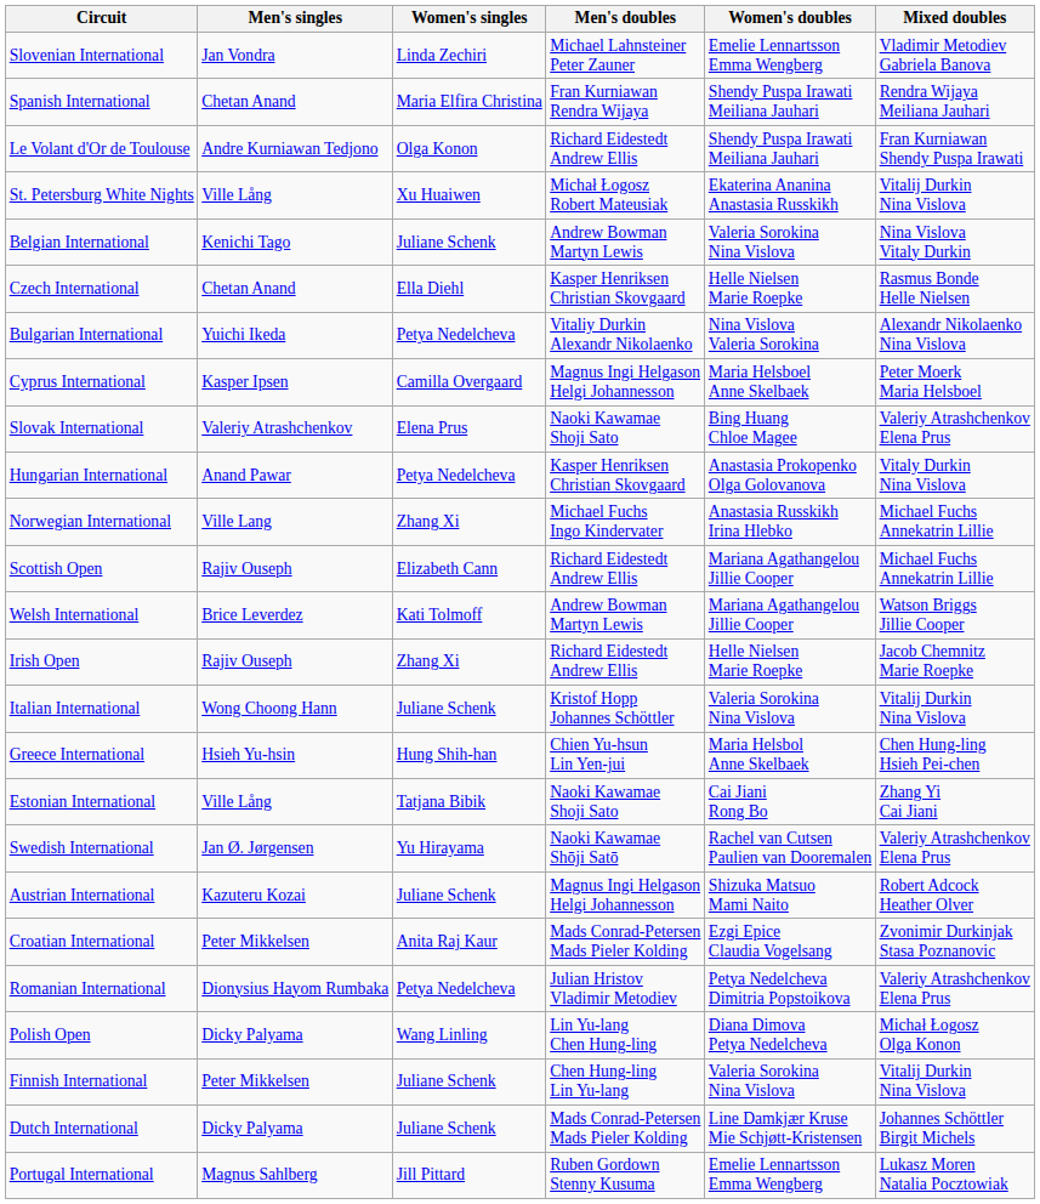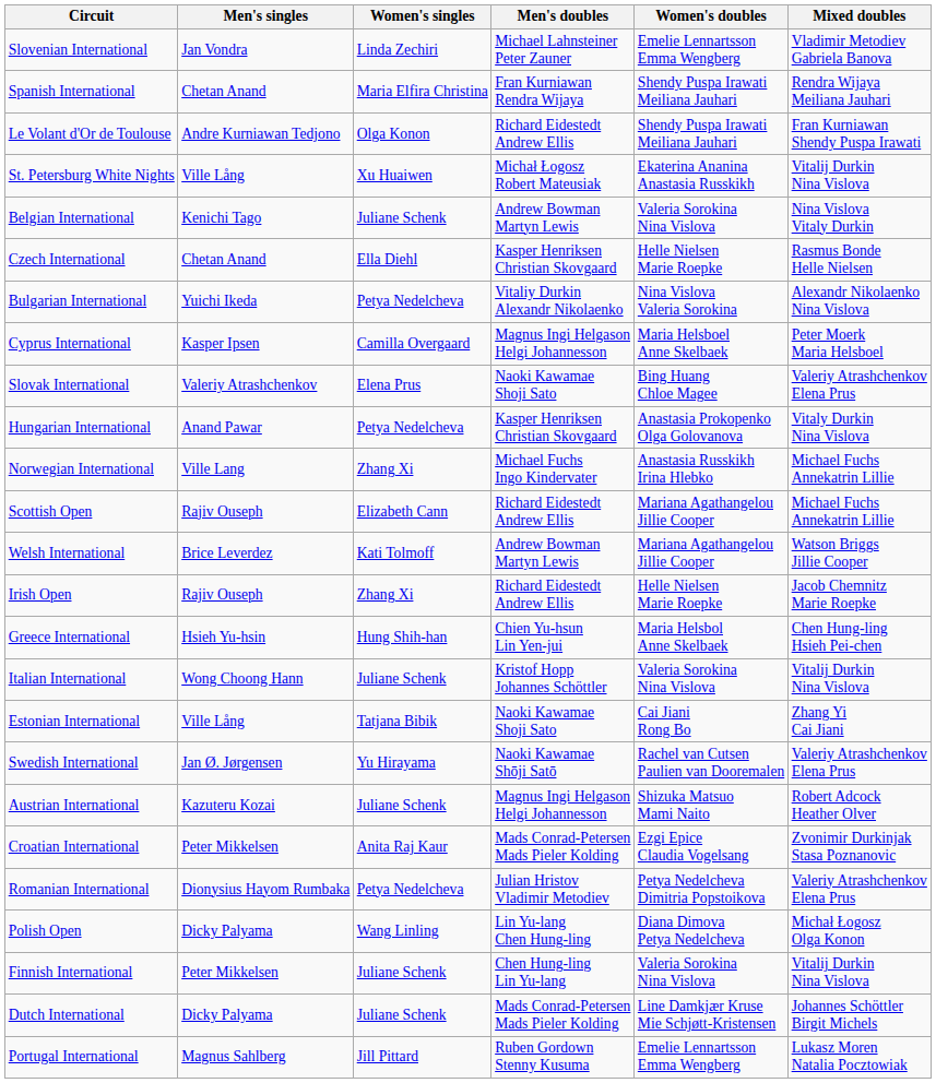 <table class=wikitable style="font-size:85%">
 <tr>
 <th>Circuit</th>
 <th>Men's singles</th>
 <th>Women's singles</th>
 <th>Men's doubles</th>
 <th>Women's doubles</th>
 <th>Mixed doubles</th>
 </tr>
 <tr>
 <td><a href='#'>Slovenian International</a></td>
 <td> <a href='#'>Jan Vondra</a></td>
 <td> <a href='#'>Linda Zechiri</a></td>
 <td> <a href='#'>Michael Lahnsteiner</a> <br> <a href='#'>Peter Zauner</a></td>
 <td> <a href='#'>Emelie Lennartsson</a><br> <a href='#'>Emma Wengberg</a></td>
 <td> <a href='#'>Vladimir Metodiev</a><br> <a href='#'>Gabriela Banova</a></td>
 </tr>
 <tr>
 <td><a href='#'>Spanish International</a></td>
 <td> <a href='#'>Chetan Anand</a></td>
 <td> <a href='#'>Maria Elfira Christina</a></td>
 <td> <a href='#'>Fran Kurniawan</a> <br>  <a href='#'>Rendra Wijaya</a></td>
 <td> <a href='#'>Shendy Puspa Irawati</a> <br>  <a href='#'>Meiliana Jauhari</a></td>
 <td> <a href='#'>Rendra Wijaya</a> <br>  <a href='#'>Meiliana Jauhari</a></td>
 </tr>
 <tr>
 <td><a href='#'>Le Volant d'Or de Toulouse</a></td>
 <td> <a href='#'>Andre Kurniawan Tedjono</a></td>
 <td> <a href='#'>Olga Konon</a></td>
 <td> <a href='#'>Richard Eidestedt</a><br> <a href='#'>Andrew Ellis</a></td>
 <td> <a href='#'>Shendy Puspa Irawati</a><br> <a href='#'>Meiliana Jauhari</a></td>
 <td> <a href='#'>Fran Kurniawan</a><br> <a href='#'>Shendy Puspa Irawati</a></td>
 </tr>
 <tr>
 <td><a href='#'>St. Petersburg White Nights</a></td>
 <td> <a href='#'>Ville Lång</a></td>
 <td> <a href='#'>Xu Huaiwen</a></td>
 <td> <a href='#'>Michał Łogosz</a> <br>  <a href='#'>Robert Mateusiak</a></td>
 <td> <a href='#'>Ekaterina Ananina</a> <br>   <a href='#'>Anastasia Russkikh</a></td>
 <td> <a href='#'>Vitalij Durkin</a> <br>   <a href='#'>Nina Vislova</a></td>
 </tr>
 <tr>
 <td><a href='#'>Belgian International</a></td>
 <td> <a href='#'>Kenichi Tago</a></td>
 <td> <a href='#'>Juliane Schenk</a></td>
 <td> <a href='#'>Andrew Bowman</a> <br>  <a href='#'>Martyn Lewis</a></td>
 <td> <a href='#'>Valeria Sorokina</a> <br>  <a href='#'>Nina Vislova</a></td>
 <td> <a href='#'>Nina Vislova</a> <br>  <a href='#'>Vitaly Durkin</a></td>
 </tr>
 <tr>
 <td><a href='#'>Czech International</a></td>
 <td> <a href='#'>Chetan Anand</a></td>
 <td> <a href='#'>Ella Diehl</a></td>
 <td> <a href='#'>Kasper Henriksen</a> <br>  <a href='#'>Christian Skovgaard</a></td>
 <td> <a href='#'>Helle Nielsen</a> <br>  <a href='#'>Marie Roepke</a></td>
 <td> <a href='#'>Rasmus Bonde</a> <br>  <a href='#'>Helle Nielsen</a></td>
 </tr>
 <tr>
 <td><a href='#'>Bulgarian International</a></td>
 <td> <a href='#'>Yuichi Ikeda</a></td>
 <td> <a href='#'>Petya Nedelcheva</a></td>
 <td> <a href='#'>Vitaliy Durkin</a><br> <a href='#'>Alexandr Nikolaenko</a></td>
 <td> <a href='#'>Nina Vislova</a><br> <a href='#'>Valeria Sorokina</a></td>
 <td> <a href='#'>Alexandr Nikolaenko</a><br> <a href='#'>Nina Vislova</a></td>
 </tr>
 <tr>
 <td><a href='#'>Cyprus International</a></td>
 <td> <a href='#'>Kasper Ipsen</a></td>
 <td> <a href='#'>Camilla Overgaard</a></td>
 <td> <a href='#'>Magnus Ingi Helgason</a> <br>  <a href='#'>Helgi Johannesson</a></td>
 <td> <a href='#'>Maria Helsboel</a> <br>  <a href='#'>Anne Skelbaek</a></td>
 <td> <a href='#'>Peter Moerk</a> <br>  <a href='#'>Maria Helsboel</a></td>
 </tr>
 <tr>
 <td><a href='#'>Slovak International</a></td>
 <td><a href='#'>Valeriy Atrashchenkov</a></td>
 <td><a href='#'>Elena Prus</a></td>
 <td> <a href='#'>Naoki Kawamae</a> <br>  <a href='#'>Shoji Sato</a></td>
 <td><a href='#'>Bing Huang</a> <br> <a href='#'>Chloe Magee</a></td>
 <td><a href='#'>Valeriy Atrashchenkov</a> <br> <a href='#'>Elena Prus</a></td>
 </tr>
 <tr>
 <td><a href='#'>Hungarian International</a></td>
 <td> <a href='#'>Anand Pawar</a></td>
 <td> <a href='#'>Petya Nedelcheva</a></td>
 <td> <a href='#'>Kasper Henriksen</a> <br>  <a href='#'>Christian Skovgaard</a></td>
 <td> <a href='#'>Anastasia Prokopenko</a> <br>  <a href='#'>Olga Golovanova</a></td>
 <td> <a href='#'>Vitaly Durkin</a> <br>  <a href='#'>Nina Vislova</a></td>
 </tr>
 <tr>
 <td><a href='#'>Norwegian International</a></td>
 <td> <a href='#'>Ville Lang</a></td>
 <td> <a href='#'>Zhang Xi</a></td>
 <td> <a href='#'>Michael Fuchs</a> <br>  <a href='#'>Ingo Kindervater</a></td>
 <td> <a href='#'>Anastasia Russkikh</a> <br>  <a href='#'>Irina Hlebko</a></td>
 <td> <a href='#'>Michael Fuchs</a> <br>  <a href='#'>Annekatrin Lillie</a></td>
 </tr>
 <tr>
 <td><a href='#'>Scottish Open</a></td>
 <td> <a href='#'>Rajiv Ouseph</a></td>
 <td> <a href='#'>Elizabeth Cann</a></td>
 <td> <a href='#'>Richard Eidestedt</a> <br>  <a href='#'>Andrew Ellis</a></td>
 <td> <a href='#'>Mariana Agathangelou</a> <br>  <a href='#'>Jillie Cooper</a></td>
 <td> <a href='#'>Michael Fuchs</a> <br>  <a href='#'>Annekatrin Lillie</a></td>
 </tr>
 <tr>
 <td><a href='#'>Welsh International</a></td>
 <td> <a href='#'>Brice Leverdez</a></td>
 <td> <a href='#'>Kati Tolmoff</a></td>
 <td> <a href='#'>Andrew Bowman</a><br> <a href='#'>Martyn Lewis</a></td>
 <td> <a href='#'>Mariana Agathangelou</a><br> <a href='#'>Jillie Cooper</a></td>
 <td> <a href='#'>Watson Briggs</a><br> <a href='#'>Jillie Cooper</a></td>
 </tr>
 <tr>
 <td><a href='#'>Irish Open</a></td>
 <td> <a href='#'>Rajiv Ouseph</a></td>
 <td> <a href='#'>Zhang Xi</a></td>
 <td> <a href='#'>Richard Eidestedt</a> <br>  <a href='#'>Andrew Ellis</a></td>
 <td> <a href='#'>Helle Nielsen</a> <br>  <a href='#'>Marie Roepke</a></td>
 <td> <a href='#'>Jacob Chemnitz</a> <br>  <a href='#'>Marie Roepke</a></td>
 </tr>
 <tr>
+<td><a href='#'>Greece International</a></td>
+<td> <a href='#'>Hsieh Yu-hsin</a></td>
+<td> <a href='#'>Hung Shih-han</a></td>
+<td> <a href='#'>Chien Yu-hsun</a> <br>  <a href='#'>Lin Yen-jui</a></td>
+<td> <a href='#'>Maria Helsbol</a> <br>  <a href='#'>Anne Skelbaek</a></td>
+<td> <a href='#'>Chen Hung-ling</a> <br>  <a href='#'>Hsieh Pei-chen</a></td>
+</tr>
+<tr>
 <td><a href='#'>Italian International</a></td>
 <td> <a href='#'>Wong Choong Hann</a></td>
 <td> <a href='#'>Juliane Schenk</a></td>
 <td> <a href='#'>Kristof Hopp</a> <br>  <a href='#'>Johannes Schöttler</a></td>
 <td> <a href='#'>Valeria Sorokina</a> <br>  <a href='#'>Nina Vislova</a></td>
 <td> <a href='#'>Vitalij Durkin</a> <br>  <a href='#'>Nina Vislova</a></td>
-</tr>
-<tr>
-<td><a href='#'>Greece International</a></td>
-<td> <a href='#'>Hsieh Yu-hsin</a></td>
-<td> <a href='#'>Hung Shih-han</a></td>
-<td> <a href='#'>Chien Yu-hsun</a> <br>  <a href='#'>Lin Yen-jui</a></td>
-<td> <a href='#'>Maria Helsbol</a> <br>  <a href='#'>Anne Skelbaek</a></td>
-<td> <a href='#'>Chen Hung-ling</a> <br>  <a href='#'>Hsieh Pei-chen</a></td>
 </tr>
 <tr>
 <td><a href='#'>Estonian International</a></td>
 <td> <a href='#'>Ville Lång</a></td>
 <td> <a href='#'>Tatjana Bibik</a></td>
 <td> <a href='#'>Naoki Kawamae</a> <br>  <a href='#'>Shoji Sato</a></td>
 <td> <a href='#'>Cai Jiani</a> <br>  <a href='#'>Rong Bo</a></td>
 <td> <a href='#'>Zhang Yi</a> <br>  <a href='#'>Cai Jiani</a></td>
 </tr>
 <tr>
 <td><a href='#'>Swedish International</a></td>
 <td> <a href='#'>Jan Ø. Jørgensen</a></td>
 <td> <a href='#'>Yu Hirayama</a></td>
 <td> <a href='#'>Naoki Kawamae</a> <br>  <a href='#'>Shōji Satō</a></td>
 <td> <a href='#'>Rachel van Cutsen</a> <br>  <a href='#'>Paulien van Dooremalen</a></td>
 <td> <a href='#'>Valeriy Atrashchenkov</a> <br>  <a href='#'>Elena Prus</a></td>
 </tr>
 <tr>
 <td><a href='#'>Austrian International</a></td>
 <td> <a href='#'>Kazuteru Kozai</a></td>
 <td> <a href='#'>Juliane Schenk</a></td>
 <td><a href='#'>Magnus Ingi Helgason</a> <br> <a href='#'>Helgi Johannesson</a></td>
 <td> <a href='#'>Shizuka Matsuo</a> <br>  <a href='#'>Mami Naito</a></td>
 <td> <a href='#'>Robert Adcock</a> <br>  <a href='#'>Heather Olver</a></td>
 </tr>
 <tr>
 <td><a href='#'>Croatian International</a></td>
 <td> <a href='#'>Peter Mikkelsen</a></td>
 <td> <a href='#'>Anita Raj Kaur</a></td>
 <td> <a href='#'>Mads Conrad-Petersen</a> <br>  <a href='#'>Mads Pieler Kolding</a></td>
 <td> <a href='#'>Ezgi Epice</a> <br>  <a href='#'>Claudia Vogelsang</a></td>
 <td> <a href='#'>Zvonimir Durkinjak</a> <br>  <a href='#'>Stasa Poznanovic</a></td>
 </tr>
 <tr>
 <td><a href='#'>Romanian International</a></td>
 <td> <a href='#'>Dionysius Hayom Rumbaka</a></td>
 <td> <a href='#'>Petya Nedelcheva</a></td>
 <td> <a href='#'>Julian Hristov</a> <br>  <a href='#'>Vladimir Metodiev</a></td>
 <td> <a href='#'>Petya Nedelcheva</a> <br>  <a href='#'>Dimitria Popstoikova</a></td>
 <td> <a href='#'>Valeriy Atrashchenkov</a> <br>  <a href='#'>Elena Prus</a></td>
 </tr>
 <tr>
 <td><a href='#'>Polish Open</a></td>
 <td> <a href='#'>Dicky Palyama</a></td>
 <td> <a href='#'>Wang Linling</a></td>
 <td> <a href='#'>Lin Yu-lang</a><br> <a href='#'>Chen Hung-ling</a></td>
 <td> <a href='#'>Diana Dimova</a><br> <a href='#'>Petya Nedelcheva</a></td>
 <td> <a href='#'>Michał Łogosz</a><br>  <a href='#'>Olga Konon</a></td>
 </tr>
 <tr>
 <td><a href='#'>Finnish International</a></td>
 <td> <a href='#'>Peter Mikkelsen</a></td>
 <td> <a href='#'>Juliane Schenk</a></td>
 <td> <a href='#'>Chen Hung-ling</a> <br>  <a href='#'>Lin Yu-lang</a></td>
 <td> <a href='#'>Valeria Sorokina</a> <br>  <a href='#'>Nina Vislova</a></td>
 <td> <a href='#'>Vitalij Durkin</a> <br>  <a href='#'>Nina Vislova</a></td>
 </tr>
 <tr>
 <td><a href='#'>Dutch International</a></td>
 <td> <a href='#'>Dicky Palyama</a></td>
 <td> <a href='#'>Juliane Schenk</a></td>
 <td> <a href='#'>Mads Conrad-Petersen</a> <br>  <a href='#'>Mads Pieler Kolding</a></td>
 <td> <a href='#'>Line Damkjær Kruse</a> <br>  <a href='#'>Mie Schjøtt-Kristensen</a></td>
 <td> <a href='#'>Johannes Schöttler</a> <br>  <a href='#'>Birgit Michels</a></td>
 </tr>
 <tr>
 <td><a href='#'>Portugal International</a></td>
 <td> <a href='#'>Magnus Sahlberg</a></td>
 <td> <a href='#'>Jill Pittard</a></td>
 <td> <a href='#'>Ruben Gordown</a> <br>  <a href='#'>Stenny Kusuma</a></td>
 <td> <a href='#'>Emelie Lennartsson</a> <br>  <a href='#'>Emma Wengberg</a></td>
 <td> <a href='#'>Lukasz Moren</a> <br>  <a href='#'>Natalia Pocztowiak</a></td>
 </tr>
 </table>
